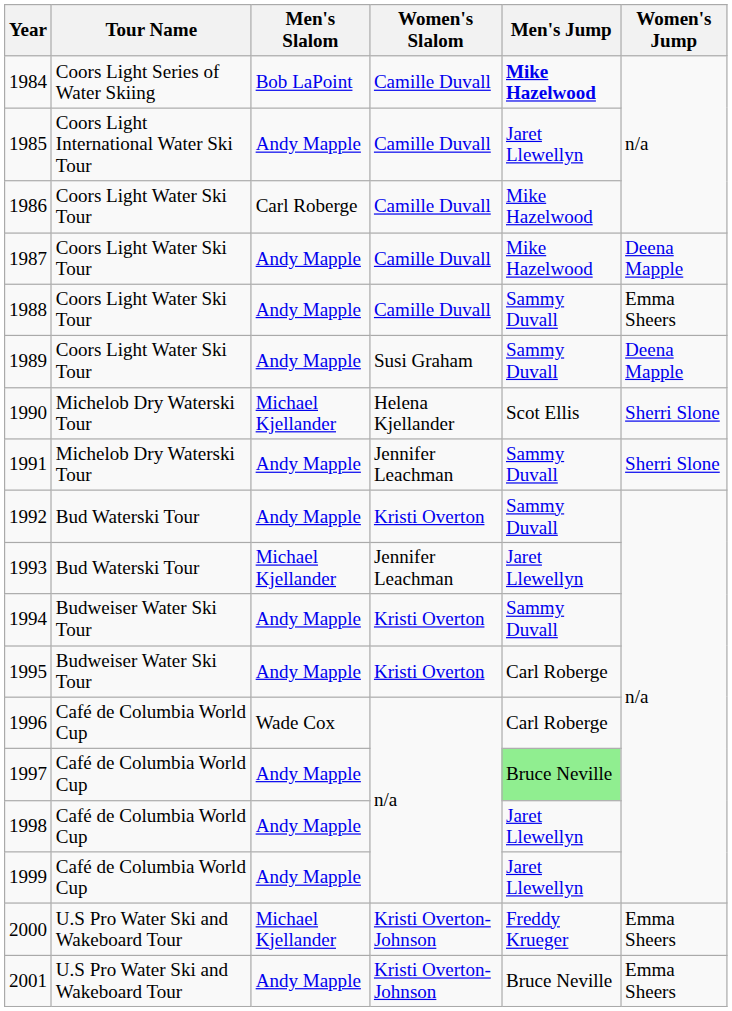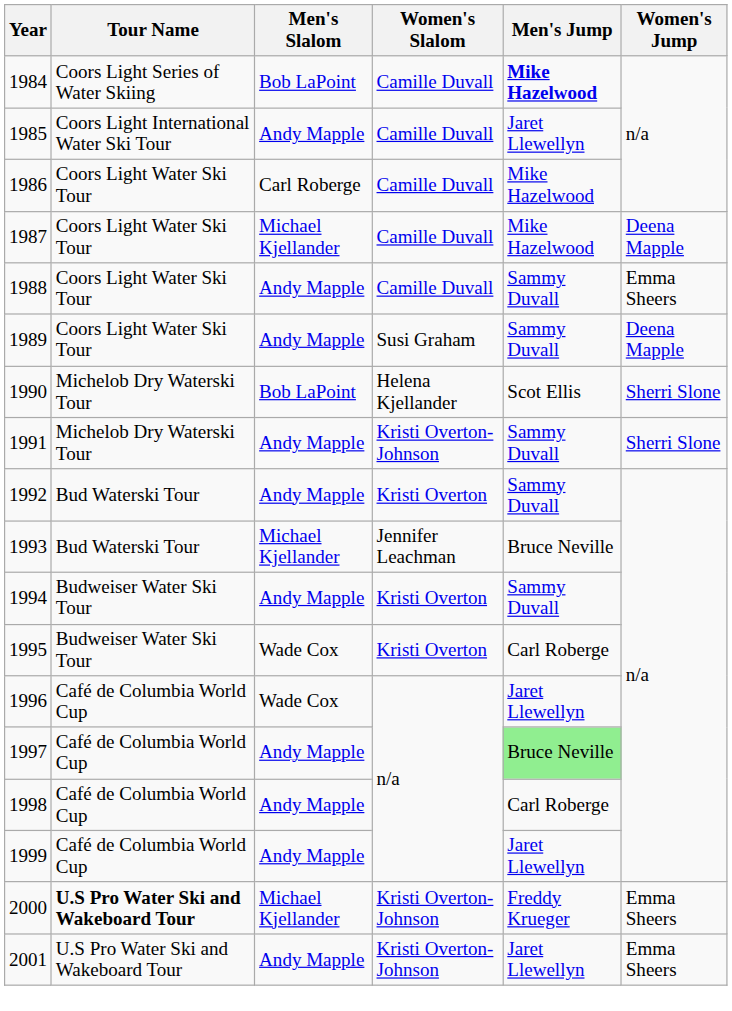 <table class="wikitable">
 <tr>
 <th>Year</th>
 <th>Tour Name</th>
 <th>Men's Slalom</th>
 <th>Women's Slalom</th>
 <th>Men's Jump</th>
 <th>Women's Jump</th>
 </tr>
 <tr>
 <td>1984</td>
 <td>Coors Light Series of Water Skiing</td>
 <td><a href='#'>Bob LaPoint</a></td>
 <td><a href='#'>Camille Duvall</a></td>
 <td><strong><a href='#'>Mike Hazelwood</a></strong></td>
 <td rowspan="3">n/a</td>
 </tr>
 <tr>
 <td>1985</td>
 <td>Coors Light International Water Ski Tour</td>
 <td><a href='#'>Andy Mapple</a></td>
 <td><a href='#'>Camille Duvall</a></td>
 <td><a href='#'>Jaret Llewellyn</a></td>
 </tr>
 <tr>
 <td>1986</td>
 <td>Coors Light Water Ski Tour</td>
 <td>Carl Roberge</td>
 <td><a href='#'>Camille Duvall</a></td>
 <td><a href='#'>Mike Hazelwood</a></td>
 </tr>
 <tr>
 <td>1987</td>
 <td>Coors Light Water Ski Tour</td>
-<td><a href='#'>Andy Mapple</a></td>
+<td><a href='#'>Michael Kjellander</a></td>
 <td><a href='#'>Camille Duvall</a></td>
 <td><a href='#'>Mike Hazelwood</a></td>
 <td><a href='#'>Deena Mapple</a></td>
 </tr>
 <tr>
 <td>1988</td>
 <td>Coors Light Water Ski Tour</td>
 <td><a href='#'>Andy Mapple</a></td>
 <td><a href='#'>Camille Duvall</a></td>
 <td><a href='#'>Sammy Duvall</a></td>
 <td>Emma Sheers</td>
 </tr>
 <tr>
 <td>1989</td>
 <td>Coors Light Water Ski Tour</td>
 <td><a href='#'>Andy Mapple</a></td>
 <td>Susi Graham</td>
 <td><a href='#'>Sammy Duvall</a></td>
 <td><a href='#'>Deena Mapple</a></td>
 </tr>
 <tr>
 <td>1990</td>
 <td>Michelob Dry Waterski Tour</td>
-<td><a href='#'>Michael Kjellander</a></td>
+<td><a href='#'>Bob LaPoint</a></td>
 <td>Helena Kjellander</td>
 <td>Scot Ellis</td>
 <td><a href='#'>Sherri Slone</a></td>
 </tr>
 <tr>
 <td>1991</td>
 <td>Michelob Dry Waterski Tour</td>
 <td><a href='#'>Andy Mapple</a></td>
-<td>Jennifer Leachman</td>
+<td><a href='#'>Kristi Overton-Johnson</a></td>
 <td><a href='#'>Sammy Duvall</a></td>
 <td><a href='#'>Sherri Slone</a></td>
 </tr>
 <tr>
 <td>1992</td>
 <td>Bud Waterski Tour</td>
 <td><a href='#'>Andy Mapple</a></td>
 <td><a href='#'>Kristi Overton</a></td>
 <td><a href='#'>Sammy Duvall</a></td>
 <td rowspan="8">n/a</td>
 </tr>
 <tr>
 <td>1993</td>
 <td>Bud Waterski Tour</td>
 <td><a href='#'>Michael Kjellander</a></td>
 <td>Jennifer Leachman</td>
-<td><a href='#'>Jaret Llewellyn</a></td>
+<td>Bruce Neville</td>
 </tr>
 <tr>
 <td>1994</td>
 <td>Budweiser Water Ski Tour</td>
 <td><a href='#'>Andy Mapple</a></td>
 <td><a href='#'>Kristi Overton</a></td>
 <td><a href='#'>Sammy Duvall</a></td>
 </tr>
 <tr>
 <td>1995</td>
 <td>Budweiser Water Ski Tour</td>
-<td><a href='#'>Andy Mapple</a></td>
+<td>Wade Cox</td>
 <td><a href='#'>Kristi Overton</a></td>
 <td>Carl Roberge</td>
 </tr>
 <tr>
 <td>1996</td>
 <td>Café de Columbia World Cup</td>
 <td>Wade Cox</td>
 <td rowspan="4">n/a</td>
-<td>Carl Roberge</td>
+<td><a href='#'>Jaret Llewellyn</a></td>
 </tr>
 <tr>
 <td>1997</td>
 <td>Café de Columbia World Cup</td>
 <td><a href='#'>Andy Mapple</a></td>
 <td style="background: lightgreen;">Bruce Neville</td>
 </tr>
 <tr>
 <td>1998</td>
 <td>Café de Columbia World Cup</td>
 <td><a href='#'>Andy Mapple</a></td>
-<td><a href='#'>Jaret Llewellyn</a></td>
+<td>Carl Roberge</td>
 </tr>
 <tr>
 <td>1999</td>
 <td>Café de Columbia World Cup</td>
 <td><a href='#'>Andy Mapple</a></td>
 <td><a href='#'>Jaret Llewellyn</a></td>
 </tr>
 <tr>
 <td>2000</td>
-<td>U.S Pro Water Ski and Wakeboard Tour</td>
+<td><strong>U.S Pro Water Ski and Wakeboard Tour</strong></td>
 <td><a href='#'>Michael Kjellander</a></td>
 <td><a href='#'>Kristi Overton-Johnson</a></td>
 <td><a href='#'>Freddy Krueger</a></td>
 <td>Emma Sheers</td>
 </tr>
 <tr>
 <td>2001</td>
 <td>U.S Pro Water Ski and Wakeboard Tour</td>
 <td><a href='#'>Andy Mapple</a></td>
 <td><a href='#'>Kristi Overton-Johnson</a></td>
-<td>Bruce Neville</td>
+<td><a href='#'>Jaret Llewellyn</a></td>
 <td>Emma Sheers</td>
 </tr>
 </table>
